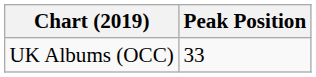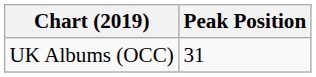 <table class="wikitable">
 <tr>
 <th>Chart (2019)</th>
 <th>Peak Position</th>
 </tr>
 <tr>
 <td>UK Albums (OCC)</td>
-<td>33</td>
+<td>31</td>
 </tr>
 </table>
